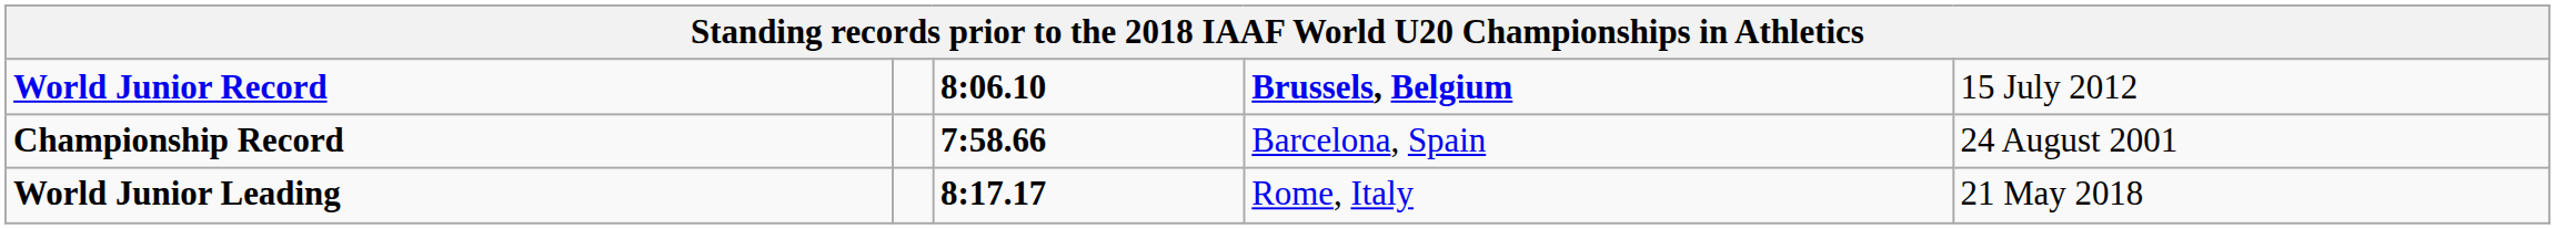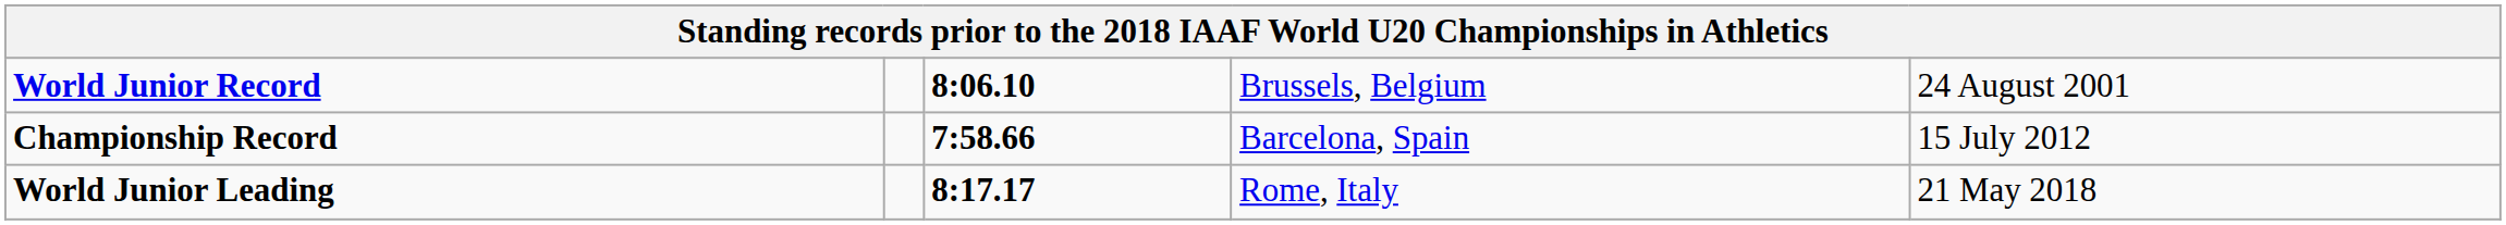 <table class="wikitable" width=75%>
 <tr>
 <th colspan="5">Standing records prior to the 2018 IAAF World U20 Championships in Athletics</th>
 </tr>
 <tr>
 <td><strong><a href='#'>World Junior Record</a></strong></td>
 <td></td>
 <td><strong>8:06.10</strong></td>
-<td><strong><a href='#'>Brussels</a>, <a href='#'>Belgium</a></strong></td>
-<td>15 July 2012</td>
+<td><a href='#'>Brussels</a>, <a href='#'>Belgium</a></td>
+<td>24 August 2001</td>
 </tr>
 <tr>
 <td><strong>Championship Record</strong></td>
 <td></td>
 <td><strong>7:58.66</strong></td>
 <td><a href='#'>Barcelona</a>, <a href='#'>Spain</a></td>
-<td>24 August 2001</td>
+<td>15 July 2012</td>
 </tr>
 <tr>
 <td><strong>World Junior Leading</strong></td>
 <td></td>
 <td><strong>8:17.17</strong></td>
 <td><a href='#'>Rome</a>, <a href='#'>Italy</a></td>
 <td>21 May 2018</td>
 </tr>
 </table>
